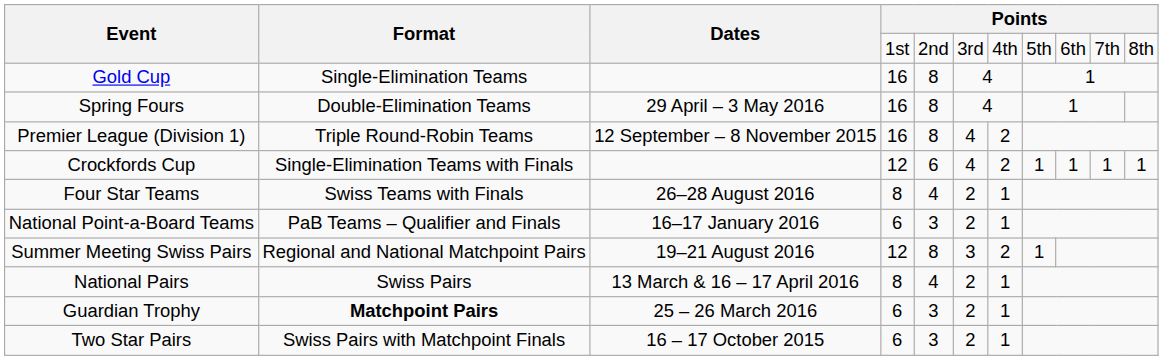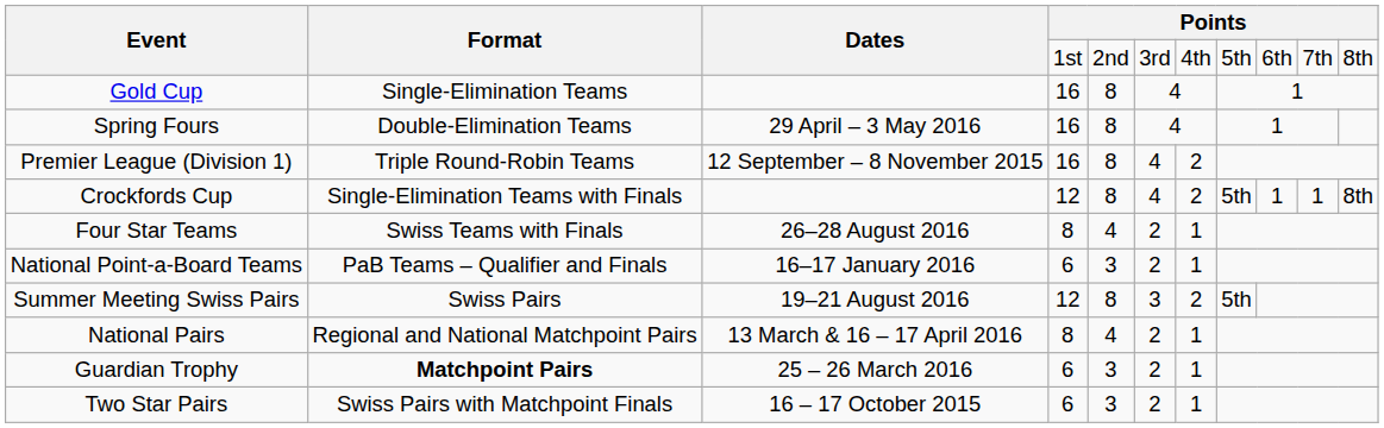 <table class="wikitable" style="text-align:center;">
 <tr>
 <th rowspan="2">Event </th>
 <th rowspan="2">Format</th>
 <th rowspan="2">Dates</th>
 <th colspan="8">Points</th>
 </tr>
 <tr>
 <td>1st</td>
 <td>2nd</td>
 <td>3rd</td>
 <td>4th</td>
 <td>5th</td>
 <td>6th</td>
 <td>7th</td>
 <td>8th</td>
 </tr>
 <tr>
 <td><a href='#'>Gold Cup</a></td>
 <td>Single-Elimination Teams</td>
 <td></td>
 <td>16</td>
 <td>8</td>
 <td colspan="2">4</td>
 <td colspan="4">1</td>
 </tr>
 <tr>
 <td>Spring Fours</td>
 <td>Double-Elimination Teams</td>
 <td>29 April – 3 May 2016</td>
 <td>16</td>
 <td>8</td>
 <td colspan="2">4</td>
 <td colspan="3">1</td>
 <td></td>
 </tr>
 <tr>
 <td>Premier League (Division 1)</td>
 <td>Triple Round-Robin Teams</td>
 <td>12 September – 8 November 2015</td>
 <td>16</td>
 <td>8</td>
 <td>4</td>
 <td>2</td>
 <td colspan="4"></td>
 </tr>
 <tr>
 <td>Crockfords Cup</td>
 <td>Single-Elimination Teams with Finals</td>
 <td></td>
 <td>12</td>
-<td>6</td>
+<td>8</td>
 <td>4</td>
 <td>2</td>
+<td>5th</td>
 <td>1</td>
 <td>1</td>
-<td>1</td>
-<td>1</td>
+<td>8th</td>
 </tr>
 <tr>
 <td>Four Star Teams</td>
 <td>Swiss Teams with Finals</td>
 <td>26–28 August 2016</td>
 <td>8</td>
 <td>4</td>
 <td>2</td>
 <td>1</td>
 <td colspan="4"></td>
 </tr>
 <tr>
 <td>National Point-a-Board Teams</td>
 <td>PaB Teams – Qualifier and Finals</td>
 <td>16–17 January 2016</td>
 <td>6</td>
 <td>3</td>
 <td>2</td>
 <td>1</td>
 <td colspan="4"></td>
 </tr>
 <tr>
 <td>Summer Meeting Swiss Pairs</td>
-<td>Regional and National Matchpoint Pairs</td>
+<td>Swiss Pairs</td>
 <td>19–21 August 2016</td>
 <td>12</td>
 <td>8</td>
 <td>3</td>
 <td>2</td>
-<td>1</td>
+<td>5th</td>
 <td colspan="3"></td>
 </tr>
 <tr>
 <td>National Pairs</td>
-<td>Swiss Pairs</td>
+<td>Regional and National Matchpoint Pairs</td>
 <td>13 March & 16 – 17 April 2016</td>
 <td>8</td>
 <td>4</td>
 <td>2</td>
 <td>1</td>
 <td colspan="4"></td>
 </tr>
 <tr>
 <td>Guardian Trophy</td>
 <td><strong>Matchpoint Pairs</strong></td>
 <td>25 – 26 March 2016</td>
 <td>6</td>
 <td>3</td>
 <td>2</td>
 <td>1</td>
 <td colspan="4"></td>
 </tr>
 <tr>
 <td>Two Star Pairs</td>
 <td>Swiss Pairs with Matchpoint Finals</td>
 <td>16 – 17 October 2015</td>
 <td>6</td>
 <td>3</td>
 <td>2</td>
 <td>1</td>
 <td colspan="4"></td>
 </tr>
 </table>
